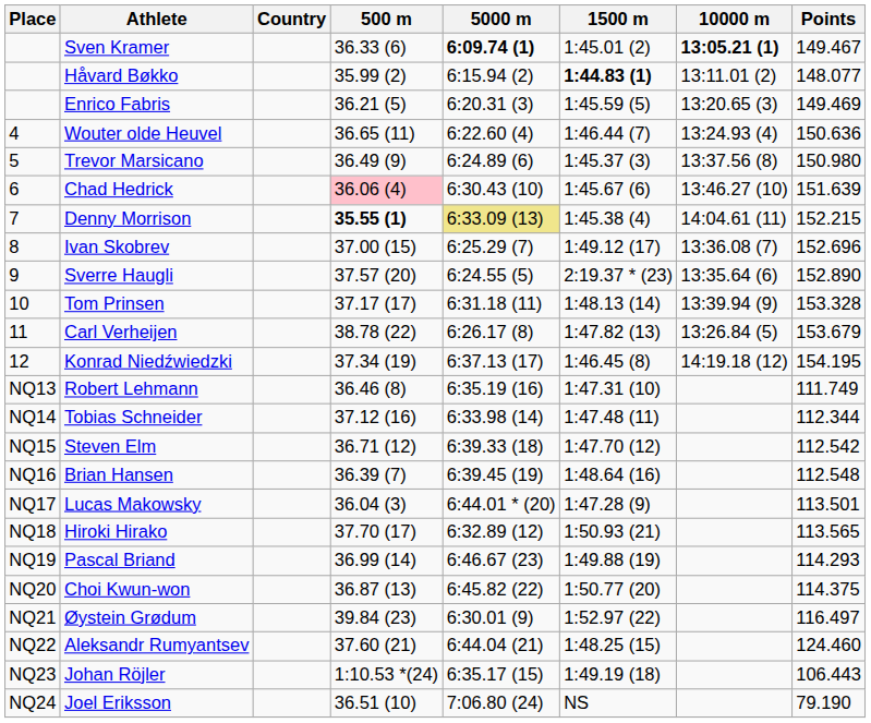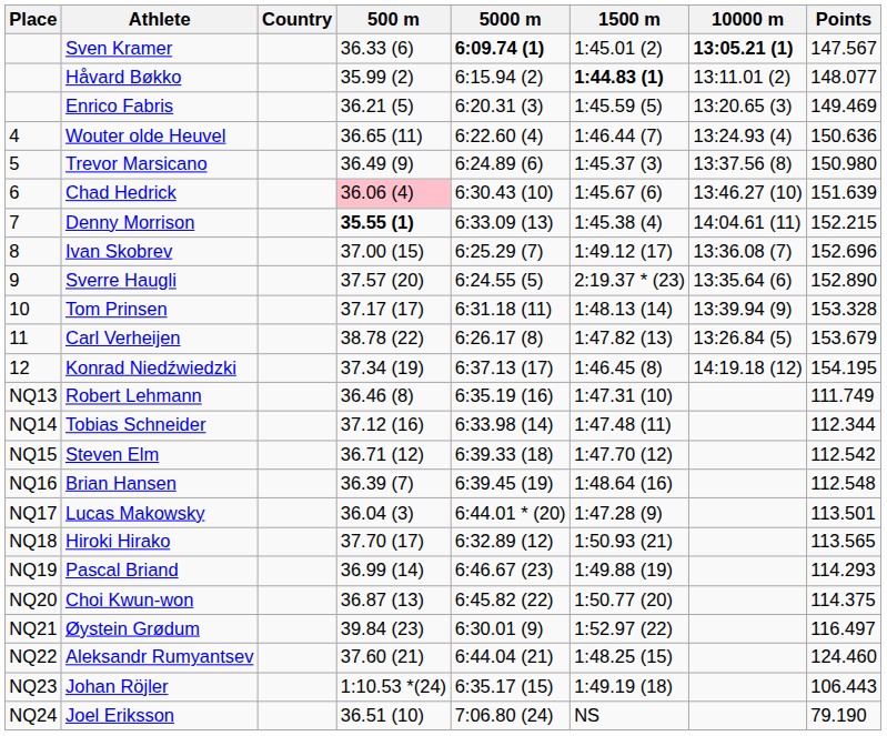 <table class="wikitable">
 <tr>
 <th>Place</th>
 <th>Athlete</th>
 <th>Country</th>
 <th>500 m</th>
 <th>5000 m</th>
 <th>1500 m</th>
 <th>10000 m</th>
 <th>Points</th>
 </tr>
 <tr>
 <td></td>
 <td><a href='#'>Sven Kramer</a></td>
 <td></td>
 <td>36.33 (6)</td>
 <td><strong>6:09.74 (1)</strong></td>
 <td>1:45.01 (2)</td>
 <td><strong>13:05.21 (1)</strong></td>
-<td>149.467</td>
+<td>147.567</td>
 </tr>
 <tr>
 <td></td>
 <td><a href='#'>Håvard Bøkko</a></td>
 <td></td>
 <td>35.99 (2)</td>
 <td>6:15.94 (2)</td>
 <td><strong>1:44.83 (1)</strong></td>
 <td>13:11.01 (2)</td>
 <td>148.077</td>
 </tr>
 <tr>
 <td></td>
 <td><a href='#'>Enrico Fabris</a></td>
 <td></td>
 <td>36.21 (5)</td>
 <td>6:20.31 (3)</td>
 <td>1:45.59 (5)</td>
 <td>13:20.65 (3)</td>
 <td>149.469</td>
 </tr>
 <tr>
 <td>4</td>
 <td><a href='#'>Wouter olde Heuvel</a></td>
 <td></td>
 <td>36.65 (11)</td>
 <td>6:22.60 (4)</td>
 <td>1:46.44 (7)</td>
 <td>13:24.93 (4)</td>
 <td>150.636</td>
 </tr>
 <tr>
 <td>5</td>
 <td><a href='#'>Trevor Marsicano</a></td>
 <td></td>
 <td>36.49 (9)</td>
 <td>6:24.89 (6)</td>
 <td>1:45.37 (3)</td>
 <td>13:37.56 (8)</td>
 <td>150.980</td>
 </tr>
 <tr>
 <td>6</td>
 <td><a href='#'>Chad Hedrick</a></td>
 <td></td>
 <td style="background: pink;">36.06 (4)</td>
 <td>6:30.43 (10)</td>
 <td>1:45.67 (6)</td>
 <td>13:46.27 (10)</td>
 <td>151.639</td>
 </tr>
 <tr>
 <td>7</td>
 <td><a href='#'>Denny Morrison</a></td>
 <td></td>
 <td><strong>35.55 (1)</strong></td>
-<td style="background: khaki;">6:33.09 (13)</td>
+<td>6:33.09 (13)</td>
 <td>1:45.38 (4)</td>
 <td>14:04.61 (11)</td>
 <td>152.215</td>
 </tr>
 <tr>
 <td>8</td>
 <td><a href='#'>Ivan Skobrev</a></td>
 <td></td>
 <td>37.00 (15)</td>
 <td>6:25.29 (7)</td>
 <td>1:49.12 (17)</td>
 <td>13:36.08 (7)</td>
 <td>152.696</td>
 </tr>
 <tr>
 <td>9</td>
 <td><a href='#'>Sverre Haugli</a></td>
 <td></td>
 <td>37.57 (20)</td>
 <td>6:24.55 (5)</td>
 <td>2:19.37 * (23)</td>
 <td>13:35.64 (6)</td>
 <td>152.890</td>
 </tr>
 <tr>
 <td>10</td>
 <td><a href='#'>Tom Prinsen</a></td>
 <td></td>
 <td>37.17 (17)</td>
 <td>6:31.18 (11)</td>
 <td>1:48.13 (14)</td>
 <td>13:39.94 (9)</td>
 <td>153.328</td>
 </tr>
 <tr>
 <td>11</td>
 <td><a href='#'>Carl Verheijen</a></td>
 <td></td>
 <td>38.78 (22)</td>
 <td>6:26.17 (8)</td>
 <td>1:47.82  (13)</td>
 <td>13:26.84 (5)</td>
 <td>153.679</td>
 </tr>
 <tr>
 <td>12</td>
 <td><a href='#'>Konrad Niedźwiedzki</a></td>
 <td></td>
 <td>37.34 (19)</td>
 <td>6:37.13 (17)</td>
 <td>1:46.45 (8)</td>
 <td>14:19.18 (12)</td>
 <td>154.195</td>
 </tr>
 <tr>
 <td>NQ13</td>
 <td><a href='#'>Robert Lehmann</a></td>
 <td></td>
 <td>36.46 (8)</td>
 <td>6:35.19 (16)</td>
 <td>1:47.31 (10)</td>
 <td></td>
 <td>111.749</td>
 </tr>
 <tr>
 <td>NQ14</td>
 <td><a href='#'>Tobias Schneider</a></td>
 <td></td>
 <td>37.12 (16)</td>
 <td>6:33.98 (14)</td>
 <td>1:47.48 (11)</td>
 <td></td>
 <td>112.344</td>
 </tr>
 <tr>
 <td>NQ15</td>
 <td><a href='#'>Steven Elm</a></td>
 <td></td>
 <td>36.71 (12)</td>
 <td>6:39.33 (18)</td>
 <td>1:47.70 (12)</td>
 <td></td>
 <td>112.542</td>
 </tr>
 <tr>
 <td>NQ16</td>
 <td><a href='#'>Brian Hansen</a></td>
 <td></td>
 <td>36.39 (7)</td>
 <td>6:39.45 (19)</td>
 <td>1:48.64 (16)</td>
 <td></td>
 <td>112.548</td>
 </tr>
 <tr>
 <td>NQ17</td>
 <td><a href='#'>Lucas Makowsky</a></td>
 <td></td>
 <td>36.04 (3)</td>
 <td>6:44.01 * (20)</td>
 <td>1:47.28 (9)</td>
 <td></td>
 <td>113.501</td>
 </tr>
 <tr>
 <td>NQ18</td>
 <td><a href='#'>Hiroki Hirako</a></td>
 <td></td>
 <td>37.70 (17)</td>
 <td>6:32.89 (12)</td>
 <td>1:50.93 (21)</td>
 <td></td>
 <td>113.565</td>
 </tr>
 <tr>
 <td>NQ19</td>
 <td><a href='#'>Pascal Briand</a></td>
 <td></td>
 <td>36.99 (14)</td>
 <td>6:46.67 (23)</td>
 <td>1:49.88 (19)</td>
 <td></td>
 <td>114.293</td>
 </tr>
 <tr>
 <td>NQ20</td>
 <td><a href='#'>Choi Kwun-won</a></td>
 <td></td>
 <td>36.87 (13)</td>
 <td>6:45.82 (22)</td>
 <td>1:50.77 (20)</td>
 <td></td>
 <td>114.375</td>
 </tr>
 <tr>
 <td>NQ21</td>
 <td><a href='#'>Øystein Grødum</a></td>
 <td></td>
 <td>39.84 (23)</td>
 <td>6:30.01 (9)</td>
 <td>1:52.97 (22)</td>
 <td></td>
 <td>116.497</td>
 </tr>
 <tr>
 <td>NQ22</td>
 <td><a href='#'>Aleksandr Rumyantsev</a></td>
 <td></td>
 <td>37.60 (21)</td>
 <td>6:44.04 (21)</td>
 <td>1:48.25 (15)</td>
 <td></td>
 <td>124.460</td>
 </tr>
 <tr>
 <td>NQ23</td>
 <td><a href='#'>Johan Röjler</a></td>
 <td></td>
 <td>1:10.53 *(24)</td>
 <td>6:35.17 (15)</td>
 <td>1:49.19 (18)</td>
 <td></td>
 <td>106.443</td>
 </tr>
 <tr>
 <td>NQ24</td>
 <td><a href='#'>Joel Eriksson</a></td>
 <td></td>
 <td>36.51 (10)</td>
 <td>7:06.80 (24)</td>
 <td>NS</td>
 <td></td>
 <td>79.190</td>
 </tr>
 <tr>
 </tr>
 </table>
